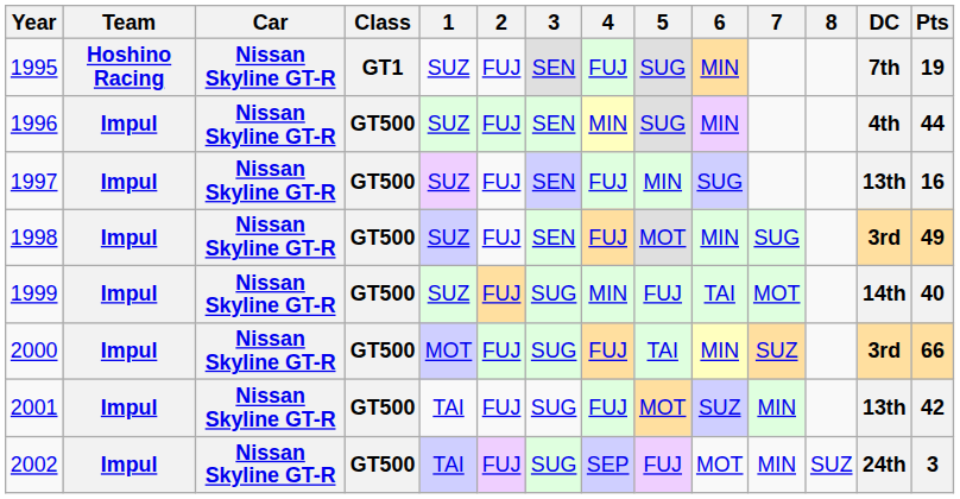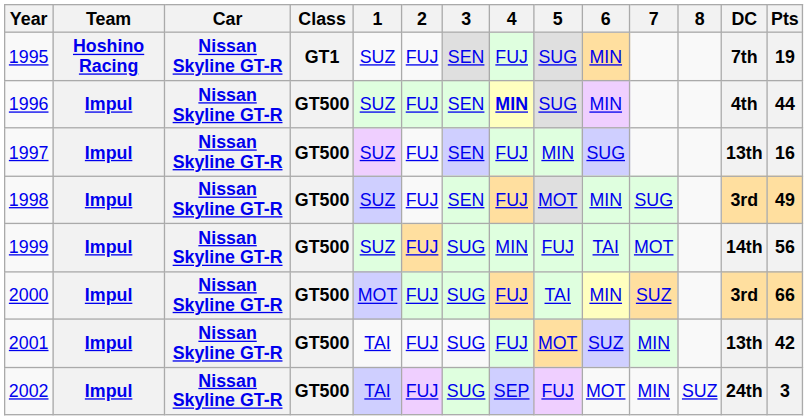 <table class="wikitable" style="text-align:center; font-size:85%">
 <tr>
 <th>Year</th>
 <th>Team</th>
 <th>Car</th>
 <th>Class</th>
 <th>1</th>
 <th>2</th>
 <th>3</th>
 <th>4</th>
 <th>5</th>
 <th>6</th>
 <th>7</th>
 <th>8</th>
 <th>DC</th>
 <th>Pts</th>
 </tr>
 <tr>
 <td><a href='#'>1995</a></td>
 <th><a href='#'>Hoshino Racing</a></th>
 <th><a href='#'>Nissan Skyline GT-R</a></th>
 <th>GT1</th>
 <td><a href='#'>SUZ</a></td>
 <td><a href='#'>FUJ</a></td>
 <td style="background:#DFDFDF;"><a href='#'>SEN</a><br></td>
 <td style="background:#DFFFDF;"><a href='#'>FUJ</a><br></td>
 <td style="background:#DFDFDF;"><a href='#'>SUG</a><br></td>
 <td style="background:#FFDF9F;"><a href='#'>MIN</a><br></td>
 <td></td>
 <td></td>
 <th>7th</th>
 <th>19</th>
 </tr>
 <tr>
 <td><a href='#'>1996</a></td>
 <th><a href='#'>Impul</a></th>
 <th><a href='#'>Nissan Skyline GT-R</a></th>
 <th>GT500</th>
 <td style="background:#DFFFDF;"><a href='#'>SUZ</a><br></td>
 <td style="background:#DFFFDF;"><a href='#'>FUJ</a><br></td>
 <td style="background:#DFFFDF;"><a href='#'>SEN</a><br></td>
-<td style="background:#FFFFBF;"><a href='#'>MIN</a><br></td>
+<td style="background:#FFFFBF;"><strong><a href='#'>MIN</a><br></strong></td>
 <td style="background:#DFDFDF;"><a href='#'>SUG</a><br></td>
 <td style="background:#EFCFFF;"><a href='#'>MIN</a><br></td>
 <td></td>
 <td></td>
 <th>4th</th>
 <th>44</th>
 </tr>
 <tr>
 <td><a href='#'>1997</a></td>
 <th><a href='#'>Impul</a></th>
 <th><a href='#'>Nissan Skyline GT-R</a></th>
 <th>GT500</th>
 <td style="background:#EFCFFF;"><a href='#'>SUZ</a><br></td>
 <td><a href='#'>FUJ</a></td>
 <td style="background:#CFCFFF;"><a href='#'>SEN</a><br></td>
 <td style="background:#DFFFDF;"><a href='#'>FUJ</a><br></td>
 <td style="background:#DFFFDF;"><a href='#'>MIN</a><br></td>
 <td style="background:#CFCFFF;"><a href='#'>SUG</a><br></td>
 <td></td>
 <td></td>
 <th>13th</th>
 <th>16</th>
 </tr>
 <tr>
 <td><a href='#'>1998</a></td>
 <th><a href='#'>Impul</a></th>
 <th><a href='#'>Nissan Skyline GT-R</a></th>
 <th>GT500</th>
 <td style="background:#CFCFFF;"><a href='#'>SUZ</a><br></td>
 <td><a href='#'>FUJ</a></td>
 <td style="background:#DFFFDF;"><a href='#'>SEN</a><br></td>
 <td style="background:#FFDF9F;"><a href='#'>FUJ</a><br></td>
 <td style="background:#DFDFDF;"><a href='#'>MOT</a><br></td>
 <td style="background:#DFFFDF;"><a href='#'>MIN</a><br></td>
 <td style="background:#DFFFDF;"><a href='#'>SUG</a><br></td>
 <td></td>
 <td style="background:#FFDF9F;"><strong>3rd</strong></td>
 <td style="background:#FFDF9F;"><strong>49</strong></td>
 </tr>
 <tr>
 <td><a href='#'>1999</a></td>
 <th><a href='#'>Impul</a></th>
 <th><a href='#'>Nissan Skyline GT-R</a></th>
 <th>GT500</th>
 <td style="background:#DFFFDF;"><a href='#'>SUZ</a><br></td>
 <td style="background:#FFDF9F;"><a href='#'>FUJ</a><br></td>
 <td style="background:#DFFFDF;"><a href='#'>SUG</a><br></td>
 <td style="background:#DFFFDF;"><a href='#'>MIN</a><br></td>
 <td style="background:#DFFFDF;"><a href='#'>FUJ</a><br></td>
 <td style="background:#DFFFDF;"><a href='#'>TAI</a><br></td>
 <td style="background:#DFFFDF;"><a href='#'>MOT</a><br></td>
 <td></td>
 <th>14th</th>
-<th>40</th>
+<th>56</th>
 </tr>
 <tr>
 <td><a href='#'>2000</a></td>
 <th><a href='#'>Impul</a></th>
 <th><a href='#'>Nissan Skyline GT-R</a></th>
 <th>GT500</th>
 <td style="background:#CFCFFF;"><a href='#'>MOT</a><br></td>
 <td style="background:#DFFFDF;"><a href='#'>FUJ</a><br></td>
 <td style="background:#DFFFDF;"><a href='#'>SUG</a><br></td>
 <td style="background:#FFDF9F;"><a href='#'>FUJ</a><br></td>
 <td style="background:#DFFFDF;"><a href='#'>TAI</a><br></td>
 <td style="background:#FFFFBF;"><a href='#'>MIN</a><br></td>
 <td style="background:#FFDF9F;"><a href='#'>SUZ</a><br></td>
 <td></td>
 <td style="background:#FFDF9F;"><strong>3rd</strong></td>
 <td style="background:#FFDF9F;"><strong>66</strong></td>
 </tr>
 <tr>
 <td><a href='#'>2001</a></td>
 <th><a href='#'>Impul</a></th>
 <th><a href='#'>Nissan Skyline GT-R</a></th>
 <th>GT500</th>
 <td><a href='#'>TAI</a></td>
 <td><a href='#'>FUJ</a></td>
 <td><a href='#'>SUG</a></td>
 <td style="background:#DFFFDF;"><a href='#'>FUJ</a><br></td>
 <td style="background:#FFDF9F;"><a href='#'>MOT</a><br></td>
 <td style="background:#CFCFFF;"><a href='#'>SUZ</a><br></td>
 <td style="background:#DFFFDF;"><a href='#'>MIN</a><br></td>
 <td></td>
 <th>13th</th>
 <th>42</th>
 </tr>
 <tr>
 <td><a href='#'>2002</a></td>
 <th><a href='#'>Impul</a></th>
 <th><a href='#'>Nissan Skyline GT-R</a></th>
 <th>GT500</th>
 <td style="background:#CFCFFF;"><a href='#'>TAI</a><br></td>
 <td style="background:#EFCFFF;"><a href='#'>FUJ</a><br></td>
 <td style="background:#DFFFDF;"><a href='#'>SUG</a><br></td>
 <td style="background:#CFCFFF;"><a href='#'>SEP</a><br></td>
 <td style="background:#EFCFFF;"><a href='#'>FUJ</a><br></td>
 <td><a href='#'>MOT</a></td>
 <td><a href='#'>MIN</a></td>
 <td><a href='#'>SUZ</a></td>
 <th>24th</th>
 <th>3</th>
 </tr>
 </table>
